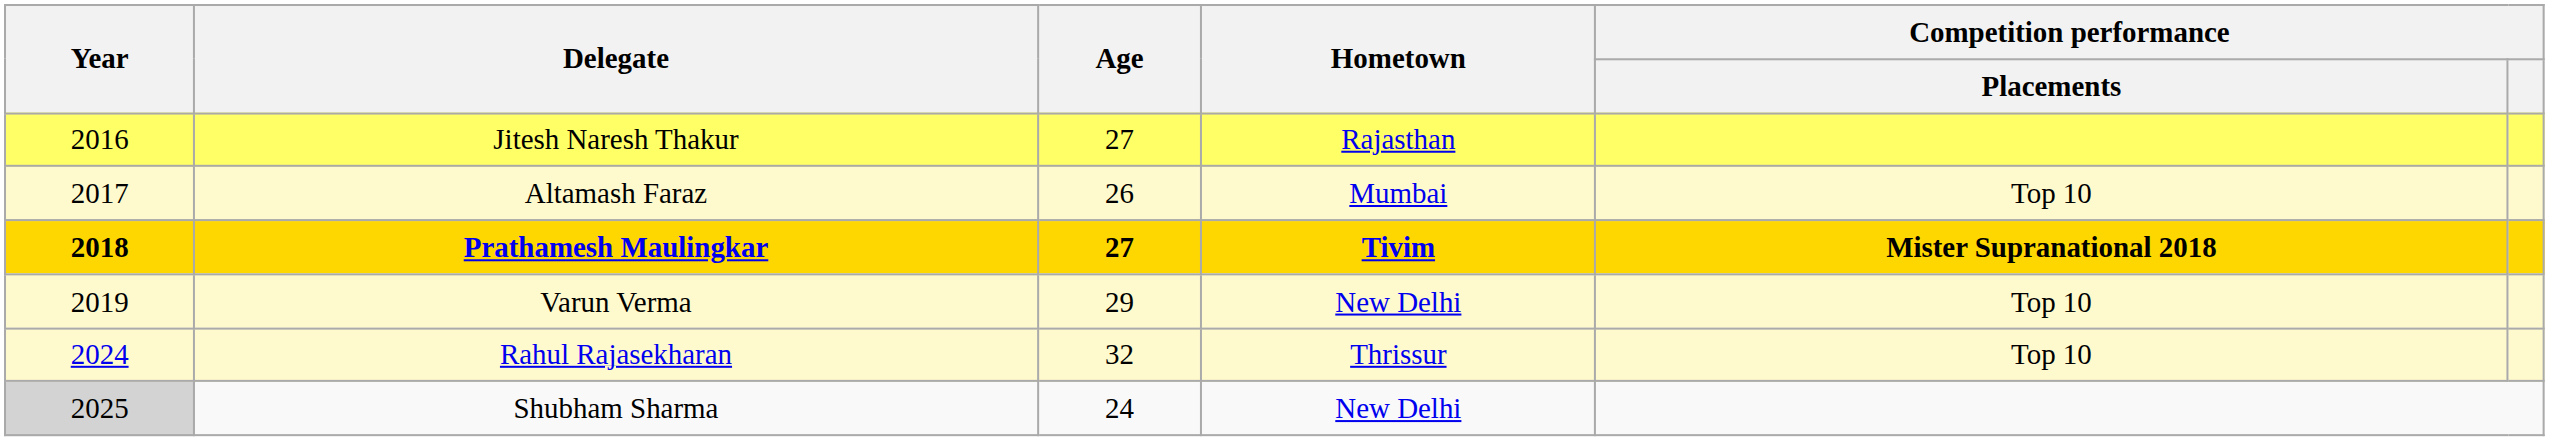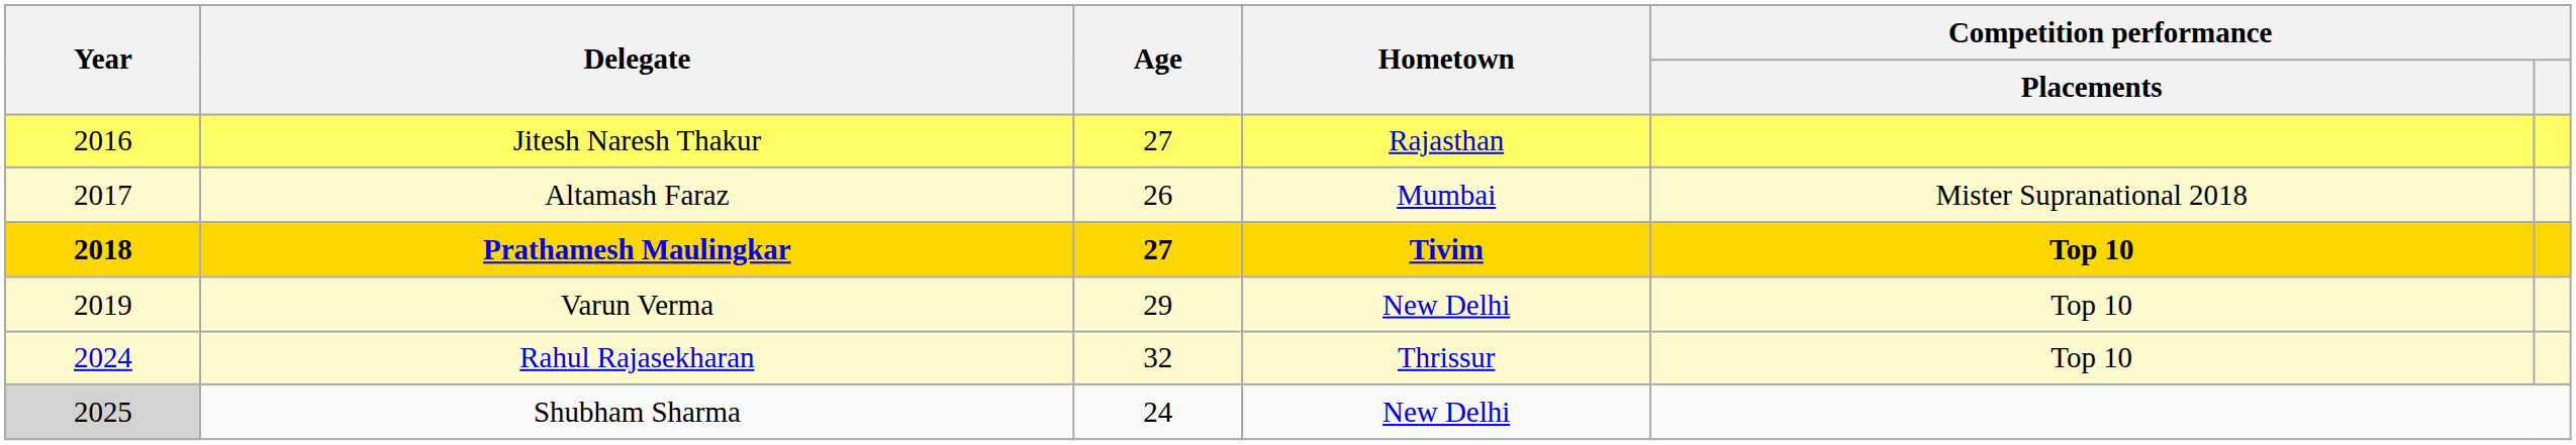 <table class="wikitable" style="text-align:center; line-height:20px; font-size:90%; width:100%;">
 <tr>
 <th rowspan="2">Year</th>
 <th rowspan="2">Delegate</th>
 <th rowspan="2">Age</th>
 <th rowspan="2">Hometown</th>
 <th colspan="2">Competition performance</th>
 </tr>
 <tr>
 <th>Placements</th>
 <th></th>
 </tr>
 <tr style="background-color:#FFFF66;">
 <td>2016</td>
 <td>Jitesh Naresh Thakur</td>
 <td>27</td>
 <td><a href='#'>Rajasthan</a></td>
 <td></td>
 <td style="background:;"></td>
 </tr>
 <tr style="background-color:#FFFACD;">
 <td>2017</td>
 <td>Altamash Faraz</td>
 <td>26</td>
 <td><a href='#'>Mumbai</a></td>
-<td>Top 10</td>
+<td>Mister Supranational 2018</td>
 <td style="background:;"></td>
 </tr>
 <tr style="background-color:gold; font-weight: bold">
 <td>2018</td>
 <td><a href='#'>Prathamesh Maulingkar</a></td>
 <td>27</td>
 <td><a href='#'>Tivim</a></td>
-<td>Mister Supranational 2018</td>
+<td>Top 10</td>
 <td style="background:;"></td>
 </tr>
 <tr style="background-color:#FFFACD;">
 <td>2019</td>
 <td>Varun Verma</td>
 <td>29</td>
 <td><a href='#'>New Delhi</a></td>
 <td>Top 10</td>
 <td style="background:;"></td>
 </tr>
 <tr style="background-color:#FFFACD;">
 <td><a href='#'>2024</a></td>
 <td><a href='#'>Rahul Rajasekharan</a></td>
 <td>32</td>
 <td><a href='#'>Thrissur</a></td>
 <td>Top 10</td>
 <td style="background:;"></td>
 </tr>
 <tr>
 <td style="background: lightgrey;">2025</td>
 <td>Shubham Sharma</td>
 <td>24</td>
 <td><a href='#'>New Delhi</a></td>
 <td colspan=2></td>
 </tr>
 </table>
